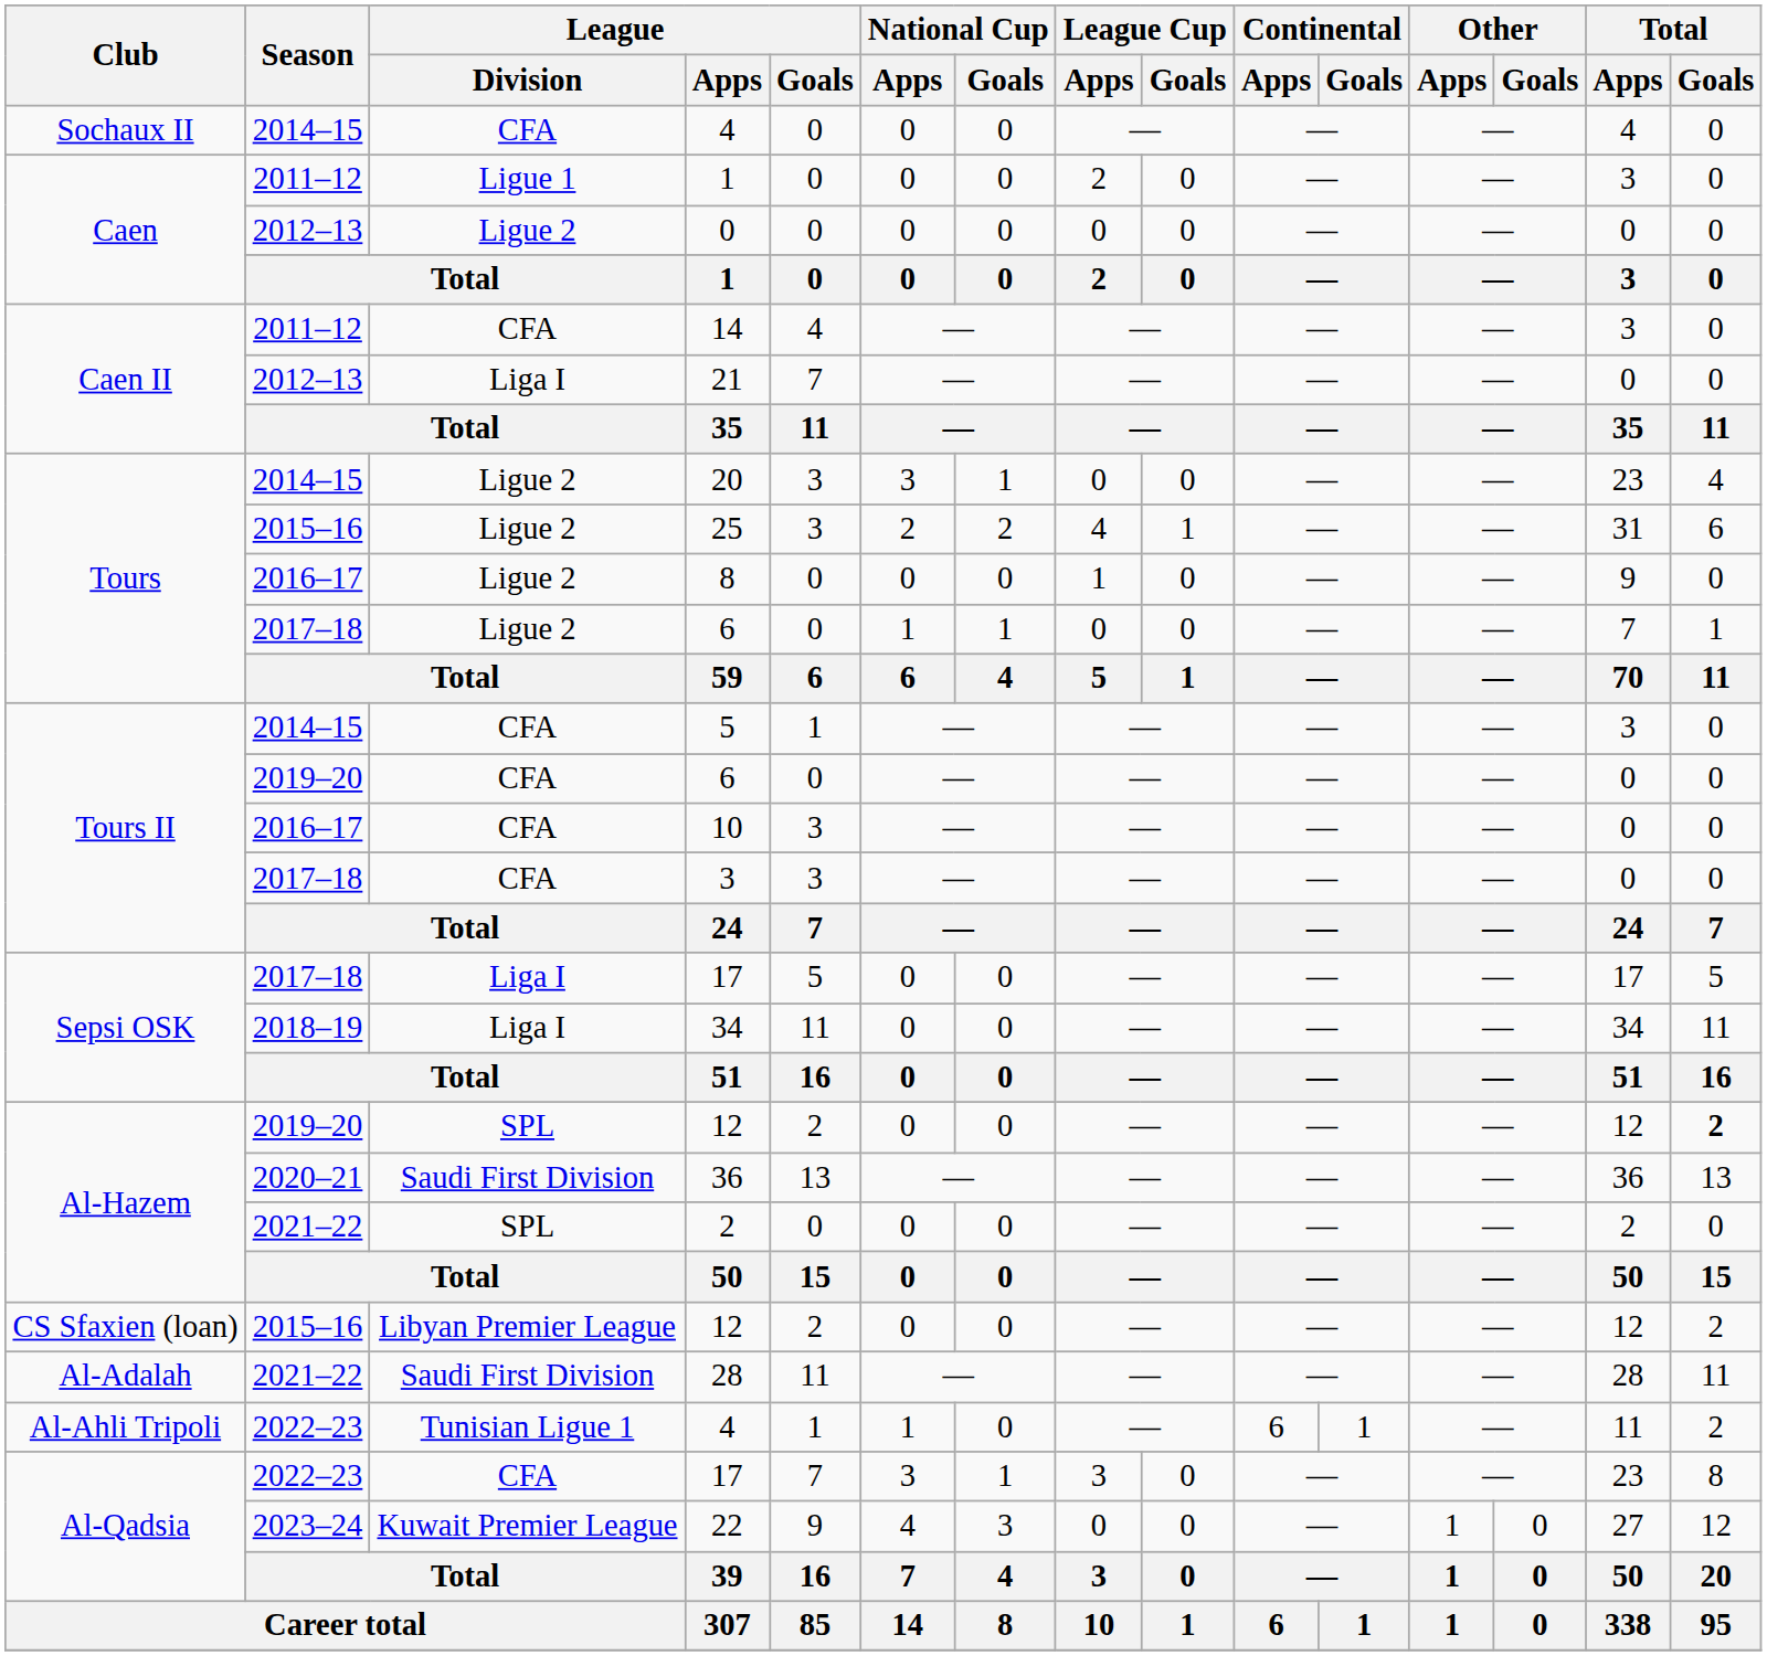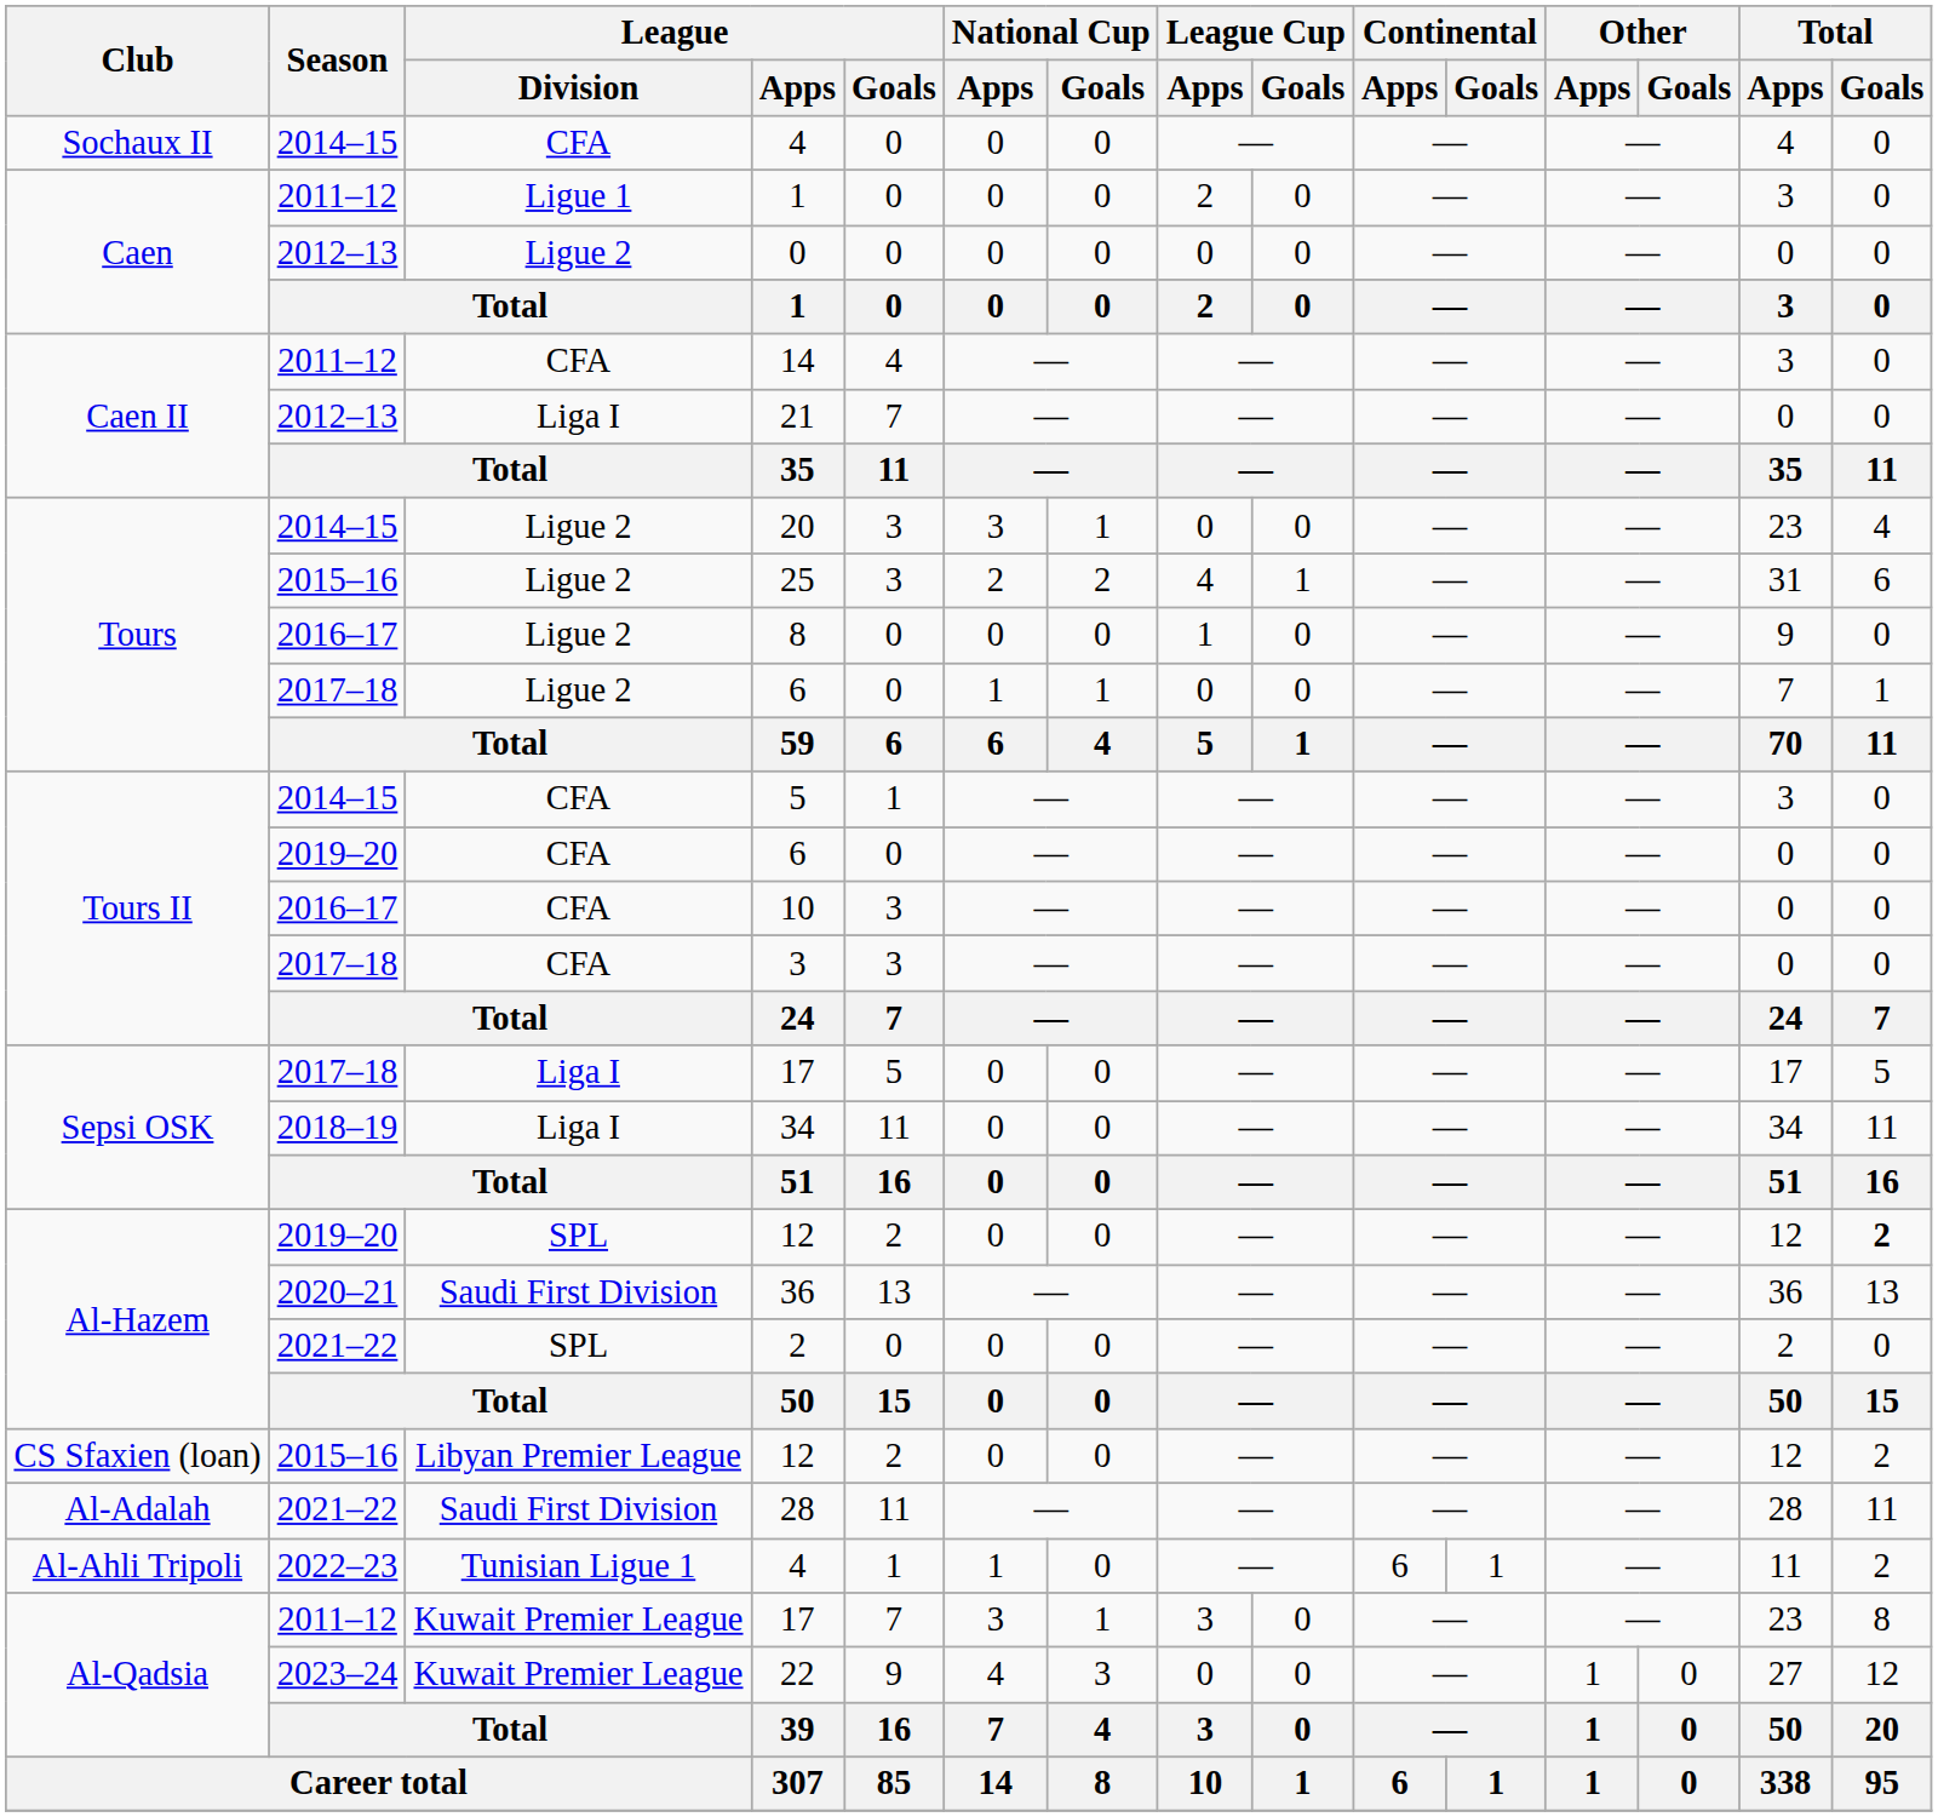 <table class=wikitable style=text-align:center>
 <tr>
 <th rowspan=2>Club</th>
 <th rowspan=2>Season</th>
 <th colspan=3>League</th>
 <th colspan=2>National Cup</th>
 <th colspan=2>League Cup</th>
 <th colspan=2>Continental</th>
 <th colspan=2>Other</th>
 <th colspan=2>Total</th>
 </tr>
 <tr>
 <th>Division</th>
 <th>Apps</th>
 <th>Goals</th>
 <th>Apps</th>
 <th>Goals</th>
 <th>Apps</th>
 <th>Goals</th>
 <th>Apps</th>
 <th>Goals</th>
 <th>Apps</th>
 <th>Goals</th>
 <th>Apps</th>
 <th>Goals</th>
 </tr>
 <tr>
 <td><a href='#'>Sochaux II</a></td>
 <td><a href='#'>2014–15</a></td>
 <td><a href='#'>CFA</a></td>
 <td>4</td>
 <td>0</td>
 <td>0</td>
 <td>0</td>
 <td colspan="2">—</td>
 <td colspan="2">—</td>
 <td colspan="2">—</td>
 <td>4</td>
 <td>0</td>
 </tr>
 <tr>
 <td rowspan="3"><a href='#'>Caen</a></td>
 <td><a href='#'>2011–12</a></td>
 <td><a href='#'>Ligue 1</a></td>
 <td>1</td>
 <td>0</td>
 <td>0</td>
 <td>0</td>
 <td>2</td>
 <td>0</td>
 <td colspan="2">—</td>
 <td colspan="2">—</td>
 <td>3</td>
 <td>0</td>
 </tr>
 <tr>
 <td><a href='#'>2012–13</a></td>
 <td><a href='#'>Ligue 2</a></td>
 <td>0</td>
 <td>0</td>
 <td>0</td>
 <td>0</td>
 <td>0</td>
 <td>0</td>
 <td colspan="2">—</td>
 <td colspan="2">—</td>
 <td>0</td>
 <td>0</td>
 </tr>
 <tr>
 <th colspan="2">Total</th>
 <th>1</th>
 <th>0</th>
 <th>0</th>
 <th>0</th>
 <th>2</th>
 <th>0</th>
 <th colspan="2">—</th>
 <th colspan="2">—</th>
 <th>3</th>
 <th>0</th>
 </tr>
 <tr>
 <td rowspan="3"><a href='#'>Caen II</a></td>
 <td><a href='#'>2011–12</a></td>
 <td>CFA</td>
 <td>14</td>
 <td>4</td>
 <td colspan="2">—</td>
 <td colspan="2">—</td>
 <td colspan="2">—</td>
 <td colspan="2">—</td>
 <td>3</td>
 <td>0</td>
 </tr>
 <tr>
 <td><a href='#'>2012–13</a></td>
 <td>Liga I</td>
 <td>21</td>
 <td>7</td>
 <td colspan="2">—</td>
 <td colspan="2">—</td>
 <td colspan="2">—</td>
 <td colspan="2">—</td>
 <td>0</td>
 <td>0</td>
 </tr>
 <tr>
 <th colspan="2">Total</th>
 <th>35</th>
 <th>11</th>
 <th colspan="2">—</th>
 <th colspan="2">—</th>
 <th colspan="2">—</th>
 <th colspan="2">—</th>
 <th>35</th>
 <th>11</th>
 </tr>
 <tr>
 <td rowspan="5"><a href='#'>Tours</a></td>
 <td><a href='#'>2014–15</a></td>
 <td>Ligue 2</td>
 <td>20</td>
 <td>3</td>
 <td>3</td>
 <td>1</td>
 <td>0</td>
 <td>0</td>
 <td colspan="2">—</td>
 <td colspan="2">—</td>
 <td>23</td>
 <td>4</td>
 </tr>
 <tr>
 <td><a href='#'>2015–16</a></td>
 <td>Ligue 2</td>
 <td>25</td>
 <td>3</td>
 <td>2</td>
 <td>2</td>
 <td>4</td>
 <td>1</td>
 <td colspan="2">—</td>
 <td colspan="2">—</td>
 <td>31</td>
 <td>6</td>
 </tr>
 <tr>
 <td><a href='#'>2016–17</a></td>
 <td>Ligue 2</td>
 <td>8</td>
 <td>0</td>
 <td>0</td>
 <td>0</td>
 <td>1</td>
 <td>0</td>
 <td colspan="2">—</td>
 <td colspan="2">—</td>
 <td>9</td>
 <td>0</td>
 </tr>
 <tr>
 <td><a href='#'>2017–18</a></td>
 <td>Ligue 2</td>
 <td>6</td>
 <td>0</td>
 <td>1</td>
 <td>1</td>
 <td>0</td>
 <td>0</td>
 <td colspan="2">—</td>
 <td colspan="2">—</td>
 <td>7</td>
 <td>1</td>
 </tr>
 <tr>
 <th colspan="2">Total</th>
 <th>59</th>
 <th>6</th>
 <th>6</th>
 <th>4</th>
 <th>5</th>
 <th>1</th>
 <th colspan="2">—</th>
 <th colspan="2">—</th>
 <th>70</th>
 <th>11</th>
 </tr>
 <tr>
 <td rowspan="5"><a href='#'>Tours II</a></td>
 <td><a href='#'>2014–15</a></td>
 <td>CFA</td>
 <td>5</td>
 <td>1</td>
 <td colspan="2">—</td>
 <td colspan="2">—</td>
 <td colspan="2">—</td>
 <td colspan="2">—</td>
 <td>3</td>
 <td>0</td>
 </tr>
 <tr>
 <td><a href='#'>2019–20</a></td>
 <td>CFA</td>
 <td>6</td>
 <td>0</td>
 <td colspan="2">—</td>
 <td colspan="2">—</td>
 <td colspan="2">—</td>
 <td colspan="2">—</td>
 <td>0</td>
 <td>0</td>
 </tr>
 <tr>
 <td><a href='#'>2016–17</a></td>
 <td>CFA</td>
 <td>10</td>
 <td>3</td>
 <td colspan="2">—</td>
 <td colspan="2">—</td>
 <td colspan="2">—</td>
 <td colspan="2">—</td>
 <td>0</td>
 <td>0</td>
 </tr>
 <tr>
 <td><a href='#'>2017–18</a></td>
 <td>CFA</td>
 <td>3</td>
 <td>3</td>
 <td colspan="2">—</td>
 <td colspan="2">—</td>
 <td colspan="2">—</td>
 <td colspan="2">—</td>
 <td>0</td>
 <td>0</td>
 </tr>
 <tr>
 <th colspan="2">Total</th>
 <th>24</th>
 <th>7</th>
 <th colspan="2">—</th>
 <th colspan="2">—</th>
 <th colspan="2">—</th>
 <th colspan="2">—</th>
 <th>24</th>
 <th>7</th>
 </tr>
 <tr>
 <td rowspan="3"><a href='#'>Sepsi OSK</a></td>
 <td><a href='#'>2017–18</a></td>
 <td><a href='#'>Liga I</a></td>
 <td>17</td>
 <td>5</td>
 <td>0</td>
 <td>0</td>
 <td colspan="2">—</td>
 <td colspan="2">—</td>
 <td colspan="2">—</td>
 <td>17</td>
 <td>5</td>
 </tr>
 <tr>
 <td><a href='#'>2018–19</a></td>
 <td>Liga I</td>
 <td>34</td>
 <td>11</td>
 <td>0</td>
 <td>0</td>
 <td colspan="2">—</td>
 <td colspan="2">—</td>
 <td colspan="2">—</td>
 <td>34</td>
 <td>11</td>
 </tr>
 <tr>
 <th colspan="2">Total</th>
 <th>51</th>
 <th>16</th>
 <th>0</th>
 <th>0</th>
 <th colspan="2">—</th>
 <th colspan="2">—</th>
 <th colspan="2">—</th>
 <th>51</th>
 <th>16</th>
 </tr>
 <tr>
 <td rowspan="4"><a href='#'>Al-Hazem</a></td>
 <td><a href='#'>2019–20</a></td>
 <td><a href='#'>SPL</a></td>
 <td>12</td>
 <td>2</td>
 <td>0</td>
 <td>0</td>
 <td colspan="2">—</td>
 <td colspan="2">—</td>
 <td colspan="2">—</td>
 <td>12</td>
 <td><strong>2</strong></td>
 </tr>
 <tr>
 <td><a href='#'>2020–21</a></td>
 <td><a href='#'>Saudi First Division</a></td>
 <td>36</td>
 <td>13</td>
 <td colspan="2">—</td>
 <td colspan="2">—</td>
 <td colspan="2">—</td>
 <td colspan="2">—</td>
 <td>36</td>
 <td>13</td>
 </tr>
 <tr>
 <td><a href='#'>2021–22</a></td>
 <td>SPL</td>
 <td>2</td>
 <td>0</td>
 <td>0</td>
 <td>0</td>
 <td colspan="2">—</td>
 <td colspan="2">—</td>
 <td colspan="2">—</td>
 <td>2</td>
 <td>0</td>
 </tr>
 <tr>
 <th colspan="2">Total</th>
 <th>50</th>
 <th>15</th>
 <th>0</th>
 <th>0</th>
 <th colspan="2">—</th>
 <th colspan="2">—</th>
 <th colspan="2">—</th>
 <th>50</th>
 <th>15</th>
 </tr>
 <tr>
 <td><a href='#'>CS Sfaxien</a> (loan)</td>
 <td><a href='#'>2015–16</a></td>
 <td><a href='#'>Libyan Premier League</a></td>
 <td>12</td>
 <td>2</td>
 <td>0</td>
 <td>0</td>
 <td colspan="2">—</td>
 <td colspan="2">—</td>
 <td colspan="2">—</td>
 <td>12</td>
 <td>2</td>
 </tr>
 <tr>
 <td><a href='#'>Al-Adalah</a></td>
 <td><a href='#'>2021–22</a></td>
 <td><a href='#'>Saudi First Division</a></td>
 <td>28</td>
 <td>11</td>
 <td colspan="2">—</td>
 <td colspan="2">—</td>
 <td colspan="2">—</td>
 <td colspan="2">—</td>
 <td>28</td>
 <td>11</td>
 </tr>
 <tr>
 <td><a href='#'>Al-Ahli Tripoli</a></td>
 <td><a href='#'>2022–23</a></td>
 <td><a href='#'>Tunisian Ligue 1</a></td>
 <td>4</td>
 <td>1</td>
 <td>1</td>
 <td>0</td>
 <td colspan="2">—</td>
 <td>6</td>
 <td>1</td>
 <td colspan="2">—</td>
 <td>11</td>
 <td>2</td>
 </tr>
 <tr>
 <td rowspan="3"><a href='#'>Al-Qadsia</a></td>
-<td><a href='#'>2022–23</a></td>
-<td><a href='#'>CFA</a></td>
+<td><a href='#'>2011–12</a></td>
+<td><a href='#'>Kuwait Premier League</a></td>
 <td>17</td>
 <td>7</td>
 <td>3</td>
 <td>1</td>
 <td>3</td>
 <td>0</td>
 <td colspan="2">—</td>
 <td colspan="2">—</td>
 <td>23</td>
 <td>8</td>
 </tr>
 <tr>
 <td><a href='#'>2023–24</a></td>
 <td><a href='#'>Kuwait Premier League</a></td>
 <td>22</td>
 <td>9</td>
 <td>4</td>
 <td>3</td>
 <td>0</td>
 <td>0</td>
 <td colspan="2">—</td>
 <td>1</td>
 <td>0</td>
 <td>27</td>
 <td>12</td>
 </tr>
 <tr>
 <th colspan="2">Total</th>
 <th>39</th>
 <th>16</th>
 <th>7</th>
 <th>4</th>
 <th>3</th>
 <th>0</th>
 <th colspan="2">—</th>
 <th>1</th>
 <th>0</th>
 <th>50</th>
 <th>20</th>
 </tr>
 <tr>
 <th colspan="3"><strong>Career total</strong></th>
 <th>307</th>
 <th>85</th>
 <th>14</th>
 <th>8</th>
 <th>10</th>
 <th>1</th>
 <th>6</th>
 <th>1</th>
 <th>1</th>
 <th>0</th>
 <th>338</th>
 <th>95</th>
 </tr>
 <tr>
 </tr>
 </table>
